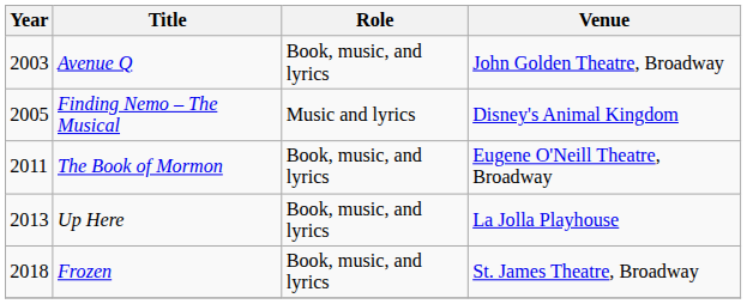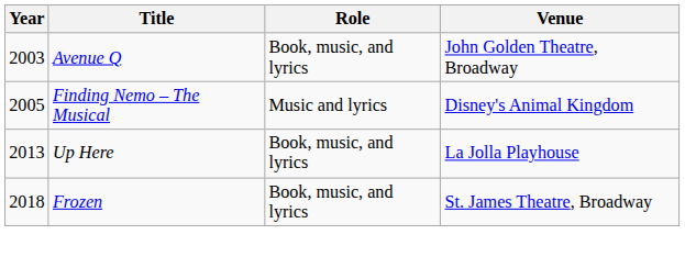 <table class="wikitable unsortable">
 <tr>
 <th>Year</th>
 <th>Title</th>
 <th>Role</th>
 <th class="unsortable">Venue</th>
 </tr>
 <tr>
 <td>2003</td>
 <td><em><a href='#'>Avenue Q</a></em></td>
 <td>Book, music, and lyrics</td>
 <td><a href='#'>John Golden Theatre</a>, Broadway</td>
 </tr>
 <tr>
 <td>2005</td>
 <td><em><a href='#'>Finding Nemo – The Musical</a></em></td>
 <td>Music and lyrics</td>
 <td><a href='#'>Disney's Animal Kingdom</a></td>
 </tr>
 <tr>
-<td>2011</td>
-<td><em><a href='#'>The Book of Mormon</a></em></td>
-<td>Book, music, and lyrics</td>
-<td><a href='#'>Eugene O'Neill Theatre</a>, Broadway</td>
-</tr>
-<tr>
 <td>2013</td>
 <td><em>Up Here</em></td>
 <td>Book, music, and lyrics</td>
 <td><a href='#'>La Jolla Playhouse</a></td>
 </tr>
 <tr>
 <td>2018</td>
 <td><em><a href='#'>Frozen</a></em></td>
 <td>Book, music, and lyrics</td>
 <td><a href='#'>St. James Theatre</a>, Broadway</td>
 </tr>
 <tr>
 </tr>
 </table>
